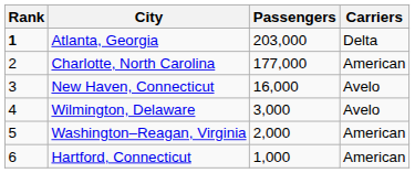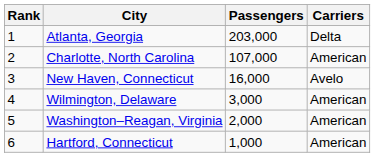 <table class="wikitable sortable" style="font-size: 95%" width= align=>
 <tr>
 <th>Rank</th>
 <th>City</th>
 <th>Passengers</th>
 <th>Carriers</th>
 </tr>
 <tr>
-<td><strong>1</strong></td>
+<td>1</td>
 <td><a href='#'>Atlanta, Georgia</a></td>
 <td>203,000</td>
 <td>Delta</td>
 </tr>
 <tr>
 <td>2</td>
 <td><a href='#'>Charlotte, North Carolina</a></td>
-<td>177,000</td>
+<td>107,000</td>
 <td>American</td>
 </tr>
 <tr>
 <td>3</td>
 <td><a href='#'>New Haven, Connecticut</a></td>
 <td>16,000</td>
 <td>Avelo</td>
 </tr>
 <tr>
 <td>4</td>
 <td><a href='#'>Wilmington, Delaware</a></td>
 <td>3,000</td>
-<td>Avelo</td>
+<td>American</td>
 </tr>
 <tr>
 <td>5</td>
 <td><a href='#'>Washington–Reagan, Virginia</a></td>
 <td>2,000</td>
 <td>American</td>
 </tr>
 <tr>
 <td>6</td>
 <td><a href='#'>Hartford, Connecticut</a></td>
 <td>1,000</td>
 <td>American</td>
 </tr>
 </table>
